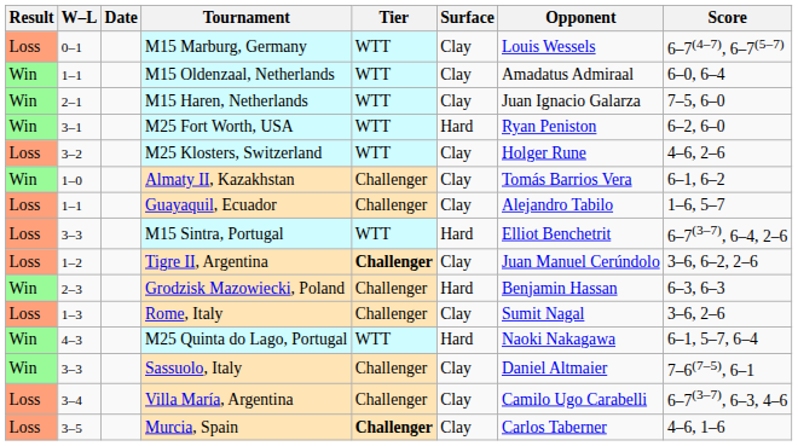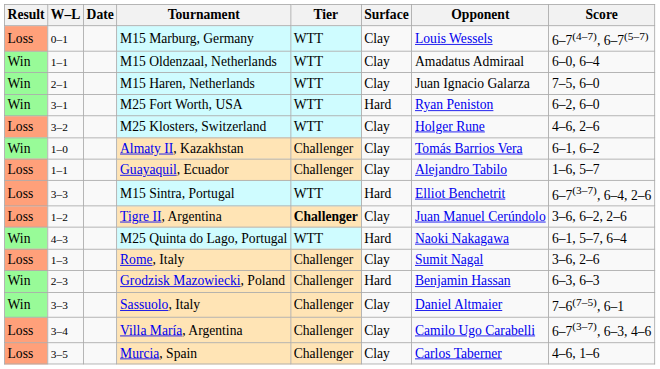 <table class="sortable wikitable nowrap">
 <tr>
 <th>Result</th>
 <th class="unsortable">W–L</th>
 <th>Date</th>
 <th>Tournament</th>
 <th>Tier</th>
 <th>Surface</th>
 <th>Opponent</th>
 <th class="unsortable">Score</th>
 </tr>
 <tr>
 <td style="background:#ffa07a;">Loss</td>
 <td><small>0–1</small></td>
 <td></td>
 <td style="background:#cffcff;">M15 Marburg, Germany</td>
 <td style="background:#cffcff;">WTT</td>
 <td>Clay</td>
 <td> <a href='#'>Louis Wessels</a></td>
 <td>6–7<sup>(4–7)</sup>, 6–7<sup>(5–7)</sup></td>
 </tr>
 <tr>
 <td style="background:#98fb98;">Win</td>
 <td><small>1–1</small></td>
 <td></td>
 <td style="background:#cffcff;">M15 Oldenzaal, Netherlands</td>
 <td style="background:#cffcff;">WTT</td>
 <td>Clay</td>
 <td> Amadatus Admiraal</td>
 <td>6–0, 6–4</td>
 </tr>
 <tr>
 <td style="background:#98fb98;">Win</td>
 <td><small>2–1</small></td>
 <td></td>
 <td style="background:#cffcff;">M15 Haren, Netherlands</td>
 <td style="background:#cffcff;">WTT</td>
 <td>Clay</td>
 <td> Juan Ignacio Galarza</td>
 <td>7–5, 6–0</td>
 </tr>
 <tr>
 <td style="background:#98fb98;">Win</td>
 <td><small>3–1</small></td>
 <td></td>
 <td style="background:#cffcff;">M25 Fort Worth, USA</td>
 <td style="background:#cffcff;">WTT</td>
 <td>Hard</td>
 <td> <a href='#'>Ryan Peniston</a></td>
 <td>6–2, 6–0</td>
 </tr>
 <tr>
 <td style="background:#ffa07a;">Loss</td>
 <td><small>3–2</small></td>
 <td></td>
 <td style="background:#cffcff;">M25 Klosters, Switzerland</td>
 <td style="background:#cffcff;">WTT</td>
 <td>Clay</td>
 <td> <a href='#'>Holger Rune</a></td>
 <td>4–6, 2–6</td>
 </tr>
 <tr>
 <td style="background:#98fb98;">Win</td>
 <td><small>1–0</small></td>
 <td><a href='#'></a></td>
 <td style="background:moccasin;"><a href='#'>Almaty II</a>, Kazakhstan</td>
 <td style="background:moccasin;">Challenger</td>
 <td>Clay</td>
 <td> <a href='#'>Tomás Barrios Vera</a></td>
 <td>6–1, 6–2</td>
 </tr>
 <tr>
 <td style="background:#FFA07A;">Loss</td>
 <td><small>1–1</small></td>
 <td><a href='#'></a></td>
 <td style="background:moccasin;"><a href='#'>Guayaquil</a>, Ecuador</td>
 <td style="background:moccasin;">Challenger</td>
 <td>Clay</td>
 <td> <a href='#'>Alejandro Tabilo</a></td>
 <td>1–6, 5–7</td>
 </tr>
 <tr>
 <td style="background:#ffa07a;">Loss</td>
 <td><small>3–3</small></td>
 <td></td>
 <td style="background:#cffcff;">M15 Sintra, Portugal</td>
 <td style="background:#cffcff;">WTT</td>
 <td>Hard</td>
 <td> <a href='#'>Elliot Benchetrit</a></td>
 <td>6–7<sup>(3–7)</sup>, 6–4, 2–6</td>
 </tr>
 <tr>
 <td style="background:#FFA07A;">Loss</td>
 <td><small>1–2</small></td>
 <td><a href='#'></a></td>
 <td style="background:moccasin;"><a href='#'>Tigre II</a>, Argentina</td>
 <td style="background:moccasin;"><strong>Challenger</strong></td>
 <td>Clay</td>
 <td> <a href='#'>Juan Manuel Cerúndolo</a></td>
 <td>3–6, 6–2, 2–6</td>
 </tr>
 <tr>
-<td style="background:#98FB98;">Win</td>
-<td><small>2–3</small></td>
-<td><a href='#'></a></td>
-<td style="background:moccasin;"><a href='#'>Grodzisk Mazowiecki</a>, Poland</td>
-<td style="background:moccasin;">Challenger</td>
+<td style="background:#98fb98;">Win</td>
+<td><small>4–3</small></td>
+<td></td>
+<td style="background:#cffcff;">M25 Quinta do Lago, Portugal</td>
+<td style="background:#cffcff;">WTT</td>
 <td>Hard</td>
-<td> <a href='#'>Benjamin Hassan</a></td>
-<td>6–3, 6–3</td>
+<td> <a href='#'>Naoki Nakagawa</a></td>
+<td>6–1, 5–7, 6–4</td>
 </tr>
 <tr>
 <td style="background:#FFA07A;">Loss</td>
 <td><small>1–3</small></td>
 <td><a href='#'></a></td>
 <td style="background:moccasin;"><a href='#'>Rome</a>, Italy</td>
 <td style="background:moccasin;">Challenger</td>
 <td>Clay</td>
 <td> <a href='#'>Sumit Nagal</a></td>
 <td>3–6, 2–6</td>
 </tr>
 <tr>
-<td style="background:#98fb98;">Win</td>
-<td><small>4–3</small></td>
-<td></td>
-<td style="background:#cffcff;">M25 Quinta do Lago, Portugal</td>
-<td style="background:#cffcff;">WTT</td>
+<td style="background:#98FB98;">Win</td>
+<td><small>2–3</small></td>
+<td><a href='#'></a></td>
+<td style="background:moccasin;"><a href='#'>Grodzisk Mazowiecki</a>, Poland</td>
+<td style="background:moccasin;">Challenger</td>
 <td>Hard</td>
-<td> <a href='#'>Naoki Nakagawa</a></td>
-<td>6–1, 5–7, 6–4</td>
+<td> <a href='#'>Benjamin Hassan</a></td>
+<td>6–3, 6–3</td>
 </tr>
 <tr>
 <td style="background:#98FB98;">Win</td>
 <td><small>3–3</small></td>
 <td><a href='#'></a></td>
 <td style="background:moccasin;"><a href='#'>Sassuolo</a>, Italy</td>
 <td style="background:moccasin;">Challenger</td>
 <td>Clay</td>
 <td> <a href='#'>Daniel Altmaier</a></td>
 <td>7–6<sup>(7–5)</sup>, 6–1</td>
 </tr>
 <tr>
 <td style="background:#FFA07A;">Loss</td>
 <td><small>3–4</small></td>
 <td><a href='#'></a></td>
 <td style="background:moccasin;"><a href='#'>Villa María</a>, Argentina</td>
 <td style="background:moccasin;">Challenger</td>
 <td>Clay</td>
 <td> <a href='#'>Camilo Ugo Carabelli</a></td>
 <td>6–7<sup>(3–7)</sup>, 6–3, 4–6</td>
 </tr>
 <tr>
 <td style="background:#FFA07A;">Loss</td>
 <td><small>3–5</small></td>
 <td><a href='#'></a></td>
 <td bgcolor=moccasin><a href='#'>Murcia</a>, Spain</td>
-<td bgcolor=moccasin><strong>Challenger</strong></td>
+<td bgcolor=moccasin>Challenger</td>
 <td>Clay</td>
 <td> <a href='#'>Carlos Taberner</a></td>
 <td>4–6, 1–6</td>
 </tr>
 </table>
